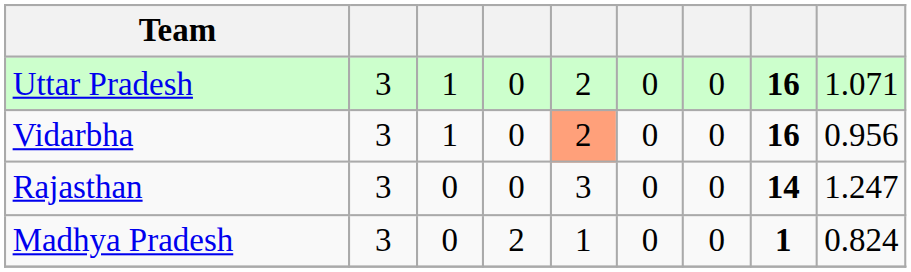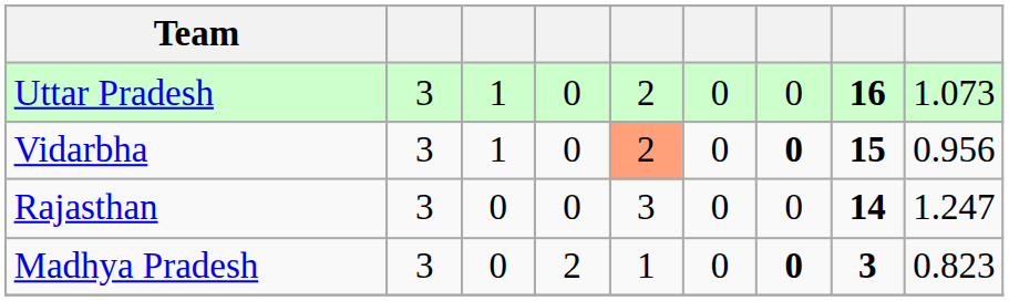 <table class="wikitable" style="text-align:center">
 <tr>
 <th style="width:160px">Team</th>
 <th style="width:25px"></th>
 <th style="width:25px"></th>
 <th style="width:25px"></th>
 <th style="width:25px"></th>
 <th style="width:25px"></th>
 <th style="width:25px"></th>
 <th style="width:25px"></th>
 <th style="width:25px;"></th>
 </tr>
 <tr style="background:#cfc;">
 <td style="text-align:left"><a href='#'>Uttar Pradesh</a></td>
 <td>3</td>
 <td>1</td>
 <td>0</td>
 <td>2</td>
 <td>0</td>
 <td>0</td>
 <td><strong>16</strong></td>
-<td>1.071</td>
+<td>1.073</td>
 </tr>
 <tr>
 <td style="text-align:left"><a href='#'>Vidarbha</a></td>
 <td>3</td>
 <td>1</td>
 <td>0</td>
 <td style="background: lightsalmon;">2</td>
 <td>0</td>
-<td>0</td>
-<td><strong>16</strong></td>
+<td><strong>0</strong></td>
+<td><strong>15</strong></td>
 <td>0.956</td>
 </tr>
 <tr>
 <td style="text-align:left"><a href='#'>Rajasthan</a></td>
 <td>3</td>
 <td>0</td>
 <td>0</td>
 <td>3</td>
 <td>0</td>
 <td>0</td>
 <td><strong>14</strong></td>
 <td>1.247</td>
 </tr>
 <tr>
 <td style="text-align:left"><a href='#'>Madhya Pradesh</a></td>
 <td>3</td>
 <td>0</td>
 <td>2</td>
 <td>1</td>
 <td>0</td>
-<td>0</td>
-<td><strong>1</strong></td>
-<td>0.824</td>
+<td><strong>0</strong></td>
+<td><strong>3</strong></td>
+<td>0.823</td>
 </tr>
 <tr>
 </tr>
 </table>
